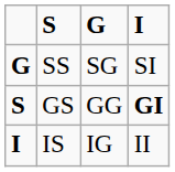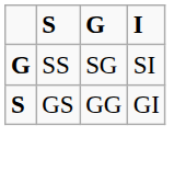 <table class="wikitable">
 <tr>
 <td></td>
 <td><strong>S</strong></td>
 <td><strong>G</strong></td>
 <td><strong>I</strong></td>
 </tr>
 <tr>
 <td><strong>G</strong></td>
 <td>SS</td>
 <td>SG</td>
 <td>SI</td>
 </tr>
 <tr>
 <td><strong>S</strong></td>
 <td>GS</td>
 <td>GG</td>
-<td><strong>GI</strong></td>
-</tr>
-<tr>
-<td><strong>I</strong></td>
-<td>IS</td>
-<td>IG</td>
-<td>II</td>
+<td>GI</td>
 </tr>
 </table>
